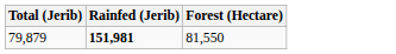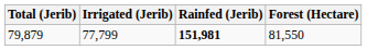 <table class="wikitable">
 <tr>
 <th>Total (Jerib)</th>
+<th>Irrigated (Jerib)</th>
 <th>Rainfed (Jerib)</th>
 <th>Forest (Hectare)</th>
 </tr>
 <tr>
 <td>79,879</td>
+<td>77,799</td>
 <td><strong>151,981</strong></td>
 <td>81,550</td>
 </tr>
 </table>
